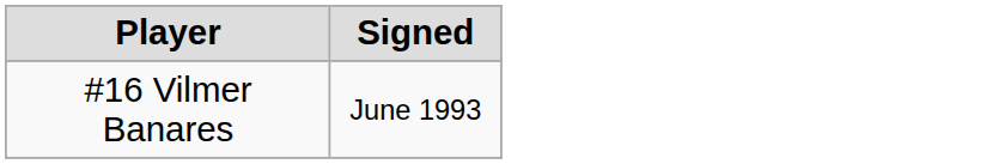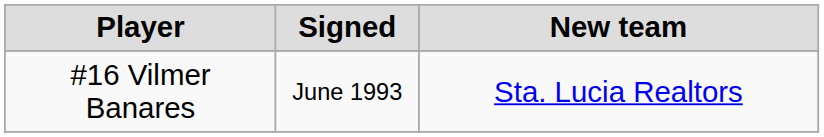 <table class="wikitable" style="text-align: center">
 <tr align="center" bgcolor="#dddddd">
 <td style="width:140px"><strong>Player</strong></td>
 <td style="width:70px"><strong>Signed</strong></td>
+<td style="width:210px"><strong>New team</strong></td>
 </tr>
 <tr style="height:40px">
 <td>#16 Vilmer Banares</td>
 <td style="font-size: 80%">June 1993</td>
+<td><a href='#'>Sta. Lucia Realtors</a></td>
 </tr>
 </table>
